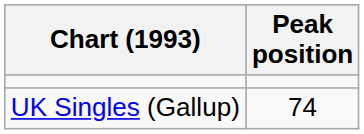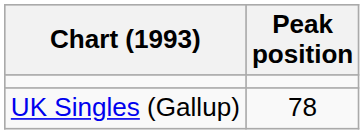 <table class="wikitable">
 <tr>
 <th>Chart (1993)</th>
 <th>Peak<br>position</th>
 </tr>
 <tr>
 <td></td>
 </tr>
 <tr>
 <td><a href='#'>UK Singles</a> (Gallup)</td>
-<td style="text-align:center;">74</td>
+<td style="text-align:center;">78</td>
 </tr>
 </table>
